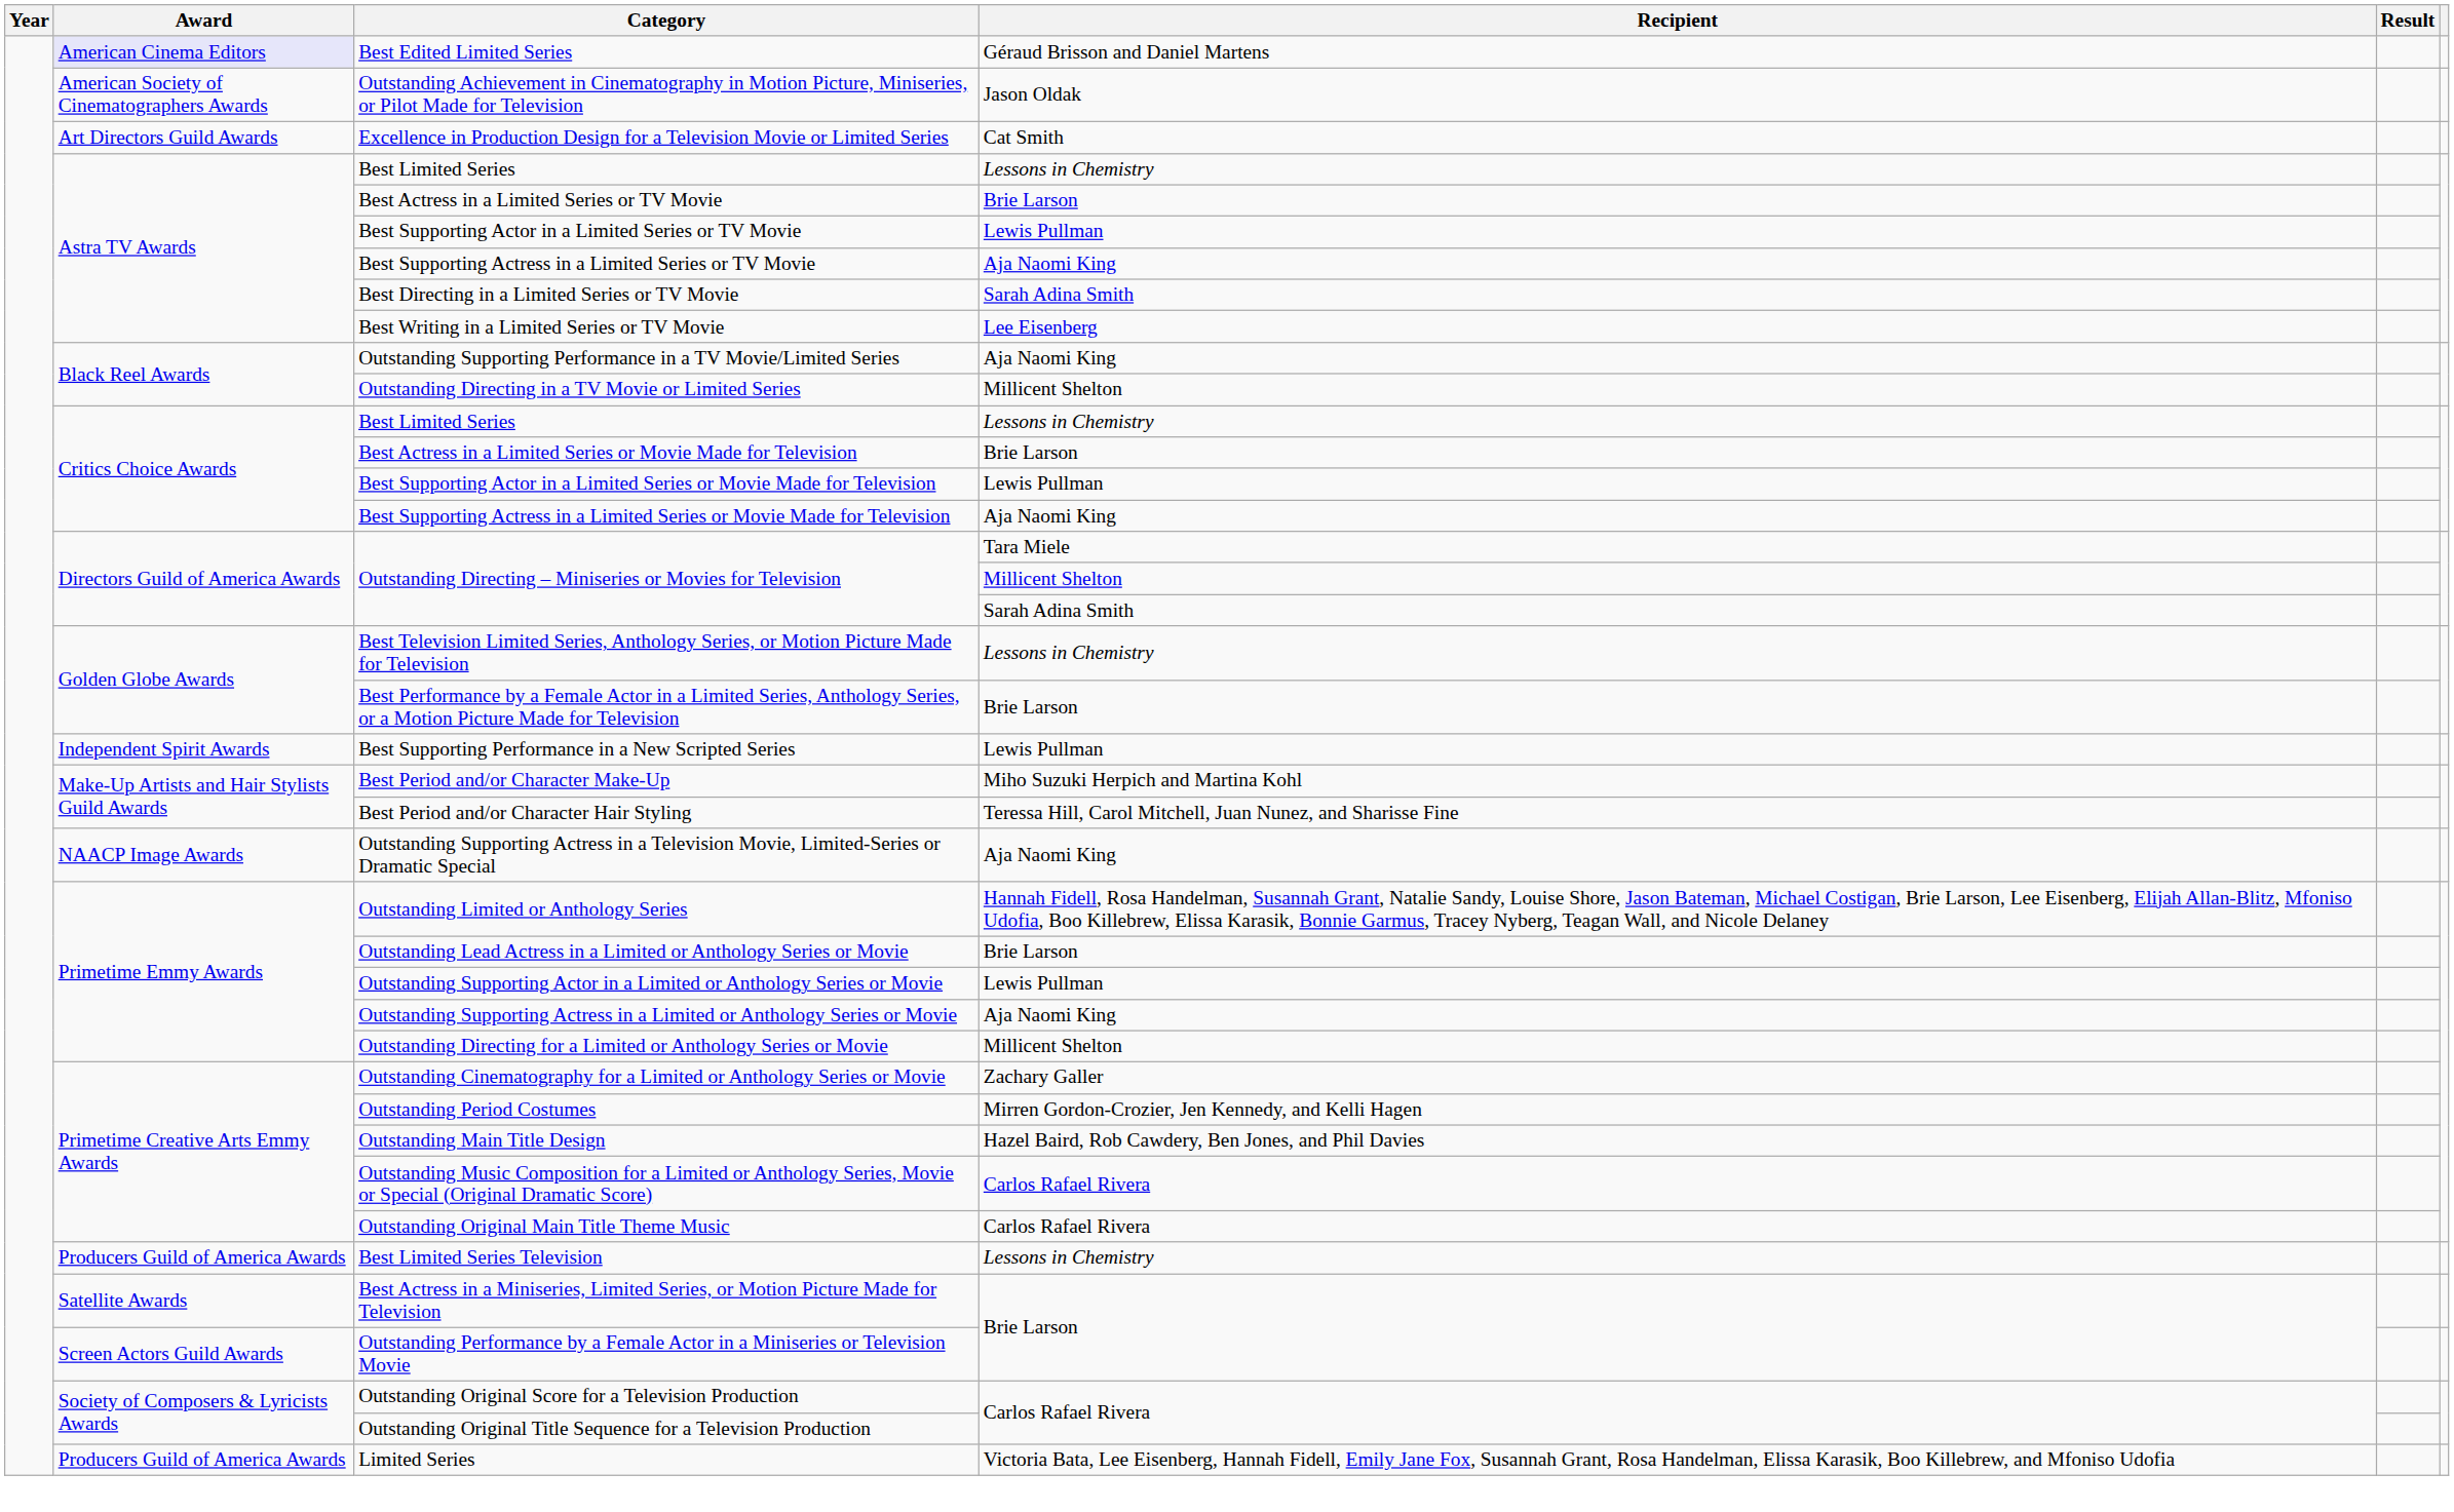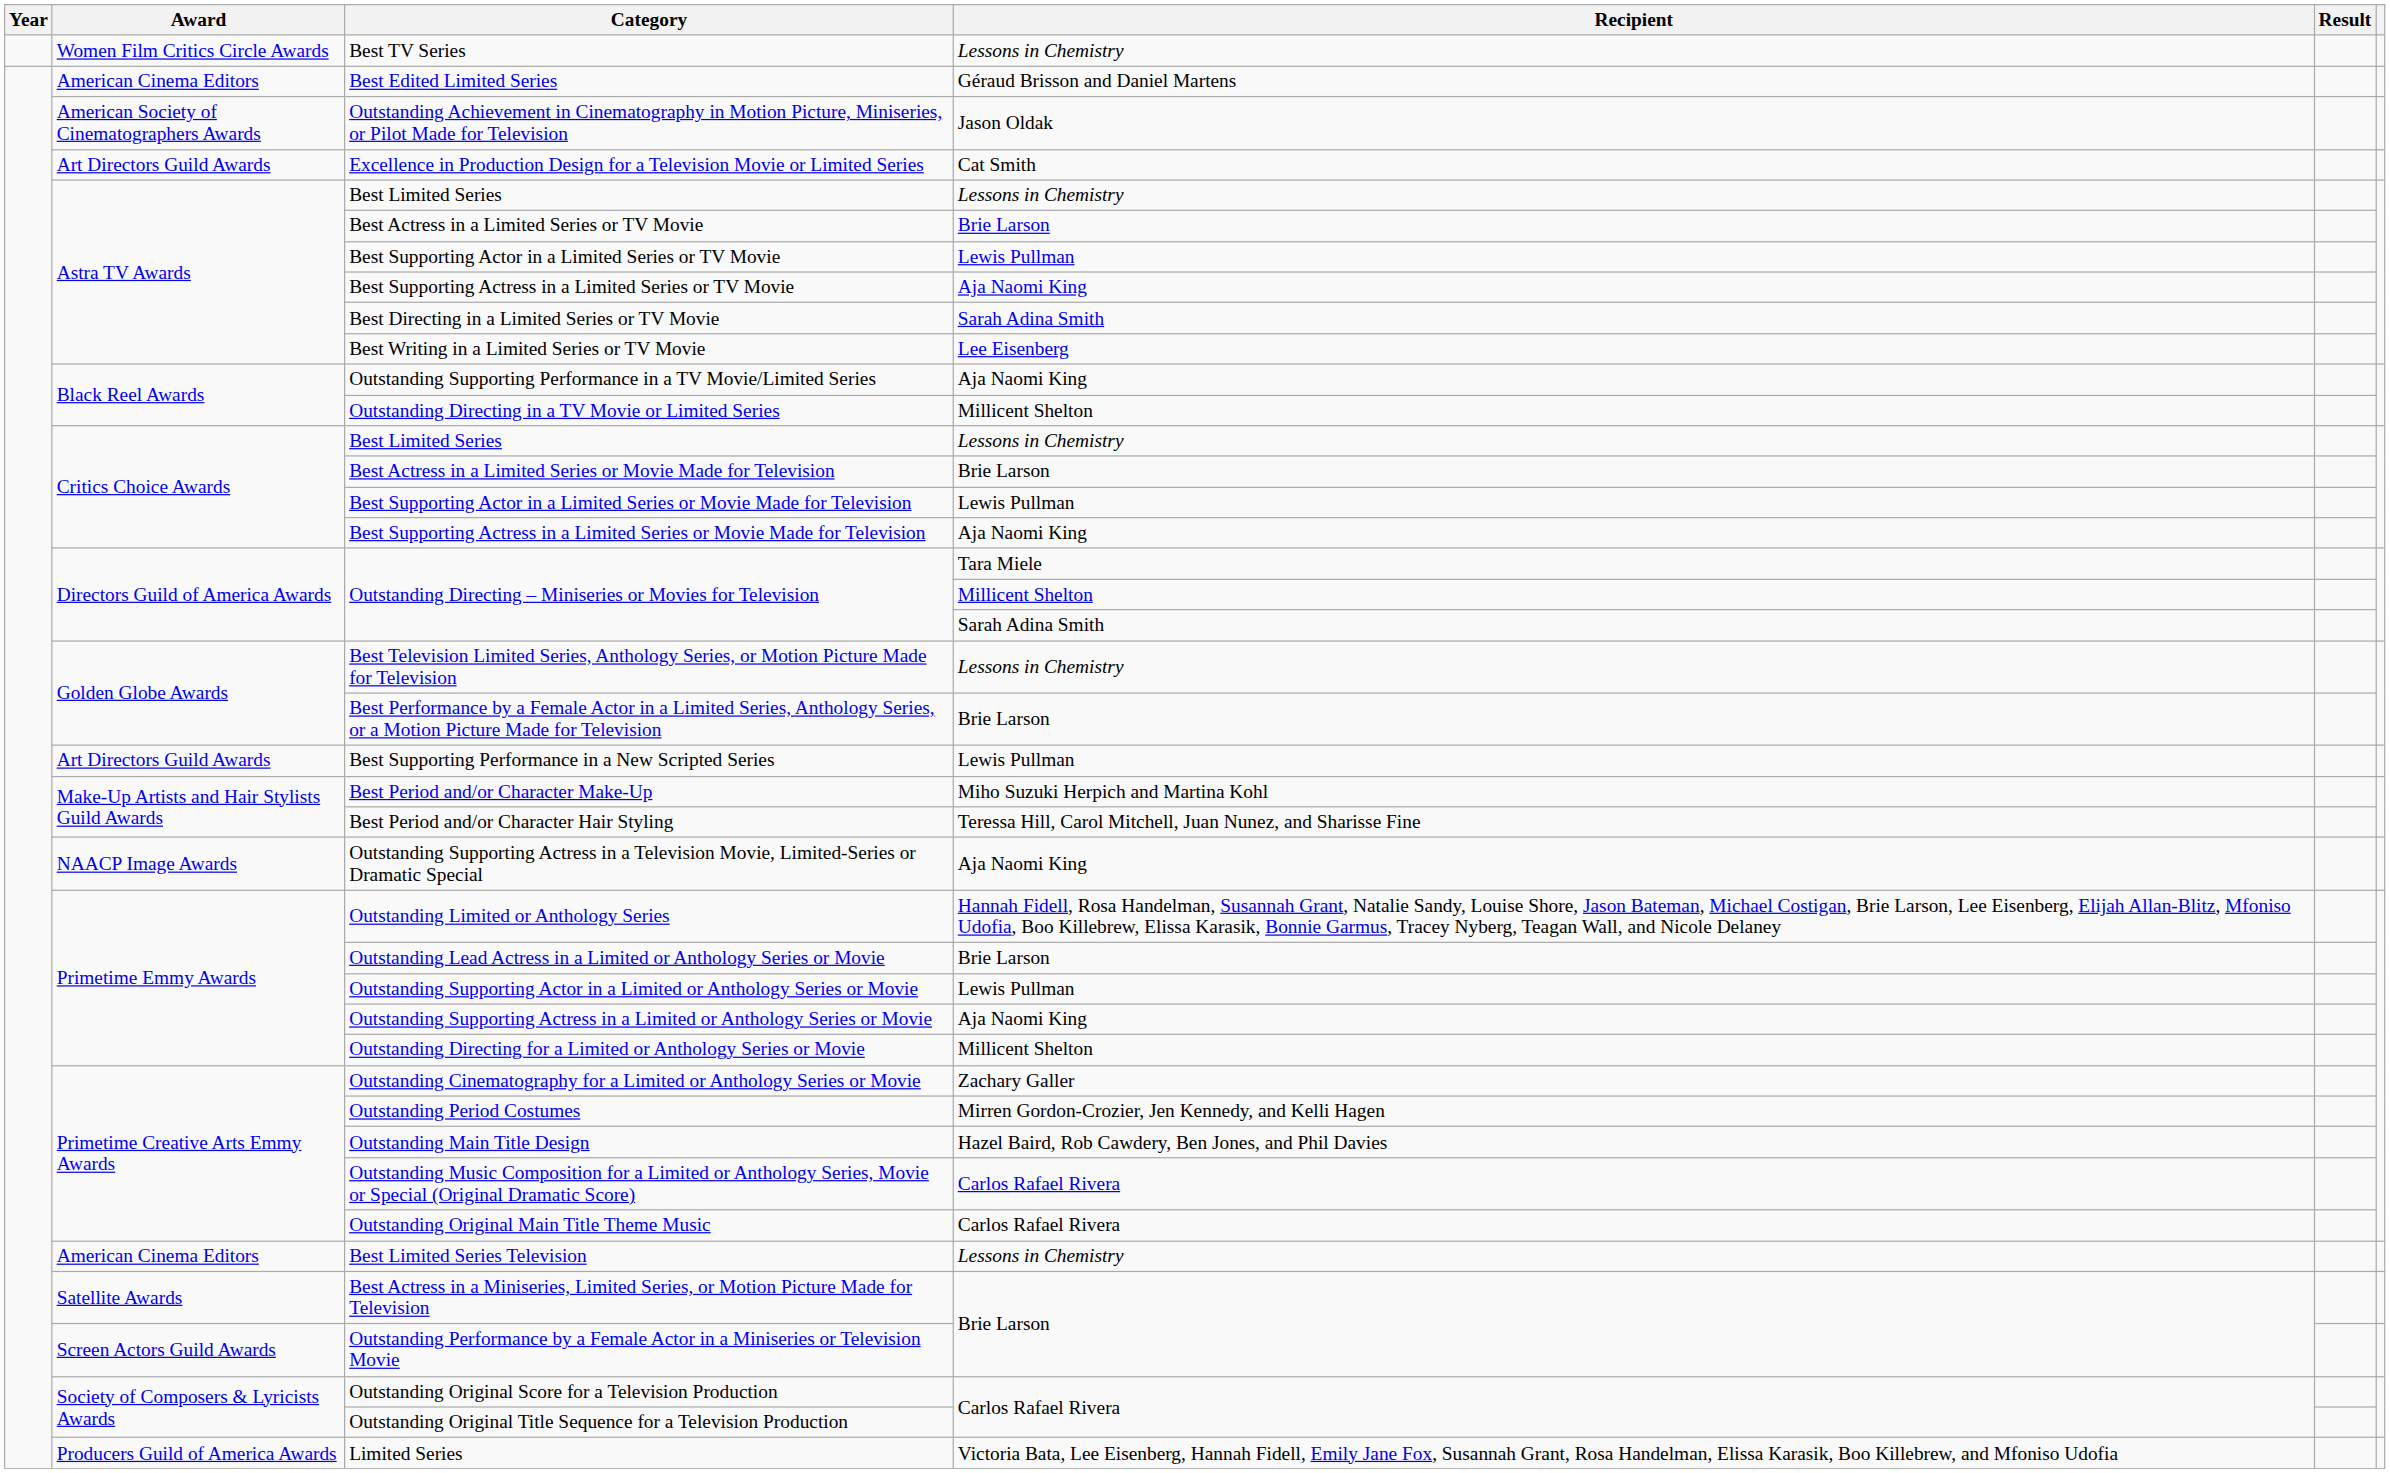 <table class="wikitable sortable">
 <tr>
 <th>Year</th>
 <th>Award</th>
 <th>Category</th>
 <th>Recipient</th>
 <th>Result</th>
 <th class="unsortable"></th>
 </tr>
 <tr>
+<td></td>
+<td><a href='#'>Women Film Critics Circle Awards</a></td>
+<td>Best TV Series</td>
+<td><em>Lessons in Chemistry</em></td>
+<td></td>
+<td align="center"></td>
+</tr>
+<tr>
 <td rowspan="40"></td>
-<td style="background: lavender;"><a href='#'>American Cinema Editors</a></td>
+<td><a href='#'>American Cinema Editors</a></td>
 <td><a href='#'>Best Edited Limited Series</a></td>
 <td>Géraud Brisson and Daniel Martens </td>
 <td></td>
 <td align="center"></td>
 </tr>
 <tr>
 <td><a href='#'>American Society of Cinematographers Awards</a></td>
 <td><a href='#'>Outstanding Achievement in Cinematography in Motion Picture, Miniseries, or Pilot Made for Television</a></td>
 <td>Jason Oldak </td>
 <td></td>
 <td align="center"></td>
 </tr>
 <tr>
 <td><a href='#'>Art Directors Guild Awards</a></td>
 <td><a href='#'>Excellence in Production Design for a Television Movie or Limited Series</a></td>
 <td>Cat Smith</td>
 <td></td>
 <td align="center"></td>
 </tr>
 <tr>
 <td rowspan="6"><a href='#'>Astra TV Awards</a></td>
 <td>Best Limited Series</td>
 <td><em>Lessons in Chemistry</em></td>
 <td></td>
 <td align="center" rowspan="6"></td>
 </tr>
 <tr>
 <td>Best Actress in a Limited Series or TV Movie</td>
 <td><a href='#'>Brie Larson</a></td>
 <td></td>
 </tr>
 <tr>
 <td>Best Supporting Actor in a Limited Series or TV Movie</td>
 <td><a href='#'>Lewis Pullman</a></td>
 <td></td>
 </tr>
 <tr>
 <td>Best Supporting Actress in a Limited Series or TV Movie</td>
 <td><a href='#'>Aja Naomi King</a></td>
 <td></td>
 </tr>
 <tr>
 <td>Best Directing in a Limited Series or TV Movie</td>
 <td><a href='#'>Sarah Adina Smith</a> </td>
 <td></td>
 </tr>
 <tr>
 <td>Best Writing in a Limited Series or TV Movie</td>
 <td><a href='#'>Lee Eisenberg</a> </td>
 <td></td>
 </tr>
 <tr>
 <td rowspan="2"><a href='#'>Black Reel Awards</a></td>
 <td>Outstanding Supporting Performance in a TV Movie/Limited Series</td>
 <td>Aja Naomi King</td>
 <td></td>
 <td rowspan="2" align=center></td>
 </tr>
 <tr>
 <td><a href='#'>Outstanding Directing in a TV Movie or Limited Series</a></td>
 <td>Millicent Shelton </td>
 <td></td>
 </tr>
 <tr>
 <td rowspan="4"><a href='#'>Critics Choice Awards</a></td>
 <td><a href='#'>Best Limited Series</a></td>
 <td><em>Lessons in Chemistry</em></td>
 <td></td>
 <td align="center" rowspan="4"></td>
 </tr>
 <tr>
 <td><a href='#'>Best Actress in a Limited Series or Movie Made for Television</a></td>
 <td>Brie Larson</td>
 <td></td>
 </tr>
 <tr>
 <td><a href='#'>Best Supporting Actor in a Limited Series or Movie Made for Television</a></td>
 <td>Lewis Pullman</td>
 <td></td>
 </tr>
 <tr>
 <td><a href='#'>Best Supporting Actress in a Limited Series or Movie Made for Television</a></td>
 <td>Aja Naomi King</td>
 <td></td>
 </tr>
 <tr>
 <td rowspan="3"><a href='#'>Directors Guild of America Awards</a></td>
 <td rowspan="3"><a href='#'>Outstanding Directing – Miniseries or Movies for Television</a></td>
 <td>Tara Miele </td>
 <td></td>
 <td rowspan="3" align="center"></td>
 </tr>
 <tr>
 <td><a href='#'>Millicent Shelton</a> </td>
 <td></td>
 </tr>
 <tr>
 <td>Sarah Adina Smith </td>
 <td></td>
 </tr>
 <tr>
 <td rowspan="2"><a href='#'>Golden Globe Awards</a></td>
 <td><a href='#'>Best Television Limited Series, Anthology Series, or Motion Picture Made for Television</a></td>
 <td><em>Lessons in Chemistry</em></td>
 <td></td>
 <td align="center" rowspan="2"></td>
 </tr>
 <tr>
 <td><a href='#'>Best Performance by a Female Actor in a Limited Series, Anthology Series, or a Motion Picture Made for Television</a></td>
 <td>Brie Larson</td>
 <td></td>
 </tr>
 <tr>
-<td><a href='#'>Independent Spirit Awards</a></td>
+<td><a href='#'>Art Directors Guild Awards</a></td>
 <td>Best Supporting Performance in a New Scripted Series</td>
 <td>Lewis Pullman</td>
 <td></td>
 <td align="center"></td>
 </tr>
 <tr>
 <td rowspan="2"><a href='#'>Make-Up Artists and Hair Stylists Guild Awards</a></td>
 <td><a href='#'>Best Period and/or Character Make-Up</a></td>
 <td>Miho Suzuki Herpich and Martina Kohl</td>
 <td></td>
 <td align="center" rowspan="2"></td>
 </tr>
 <tr>
 <td>Best Period and/or Character Hair Styling</td>
 <td>Teressa Hill, Carol Mitchell, Juan Nunez, and Sharisse Fine</td>
 <td></td>
 </tr>
 <tr>
 <td><a href='#'>NAACP Image Awards</a></td>
 <td>Outstanding Supporting Actress in a Television Movie, Limited-Series or Dramatic Special</td>
 <td>Aja Naomi King</td>
 <td></td>
 <td align="center"></td>
 </tr>
 <tr>
 <td rowspan="5"><a href='#'>Primetime Emmy Awards</a></td>
 <td><a href='#'>Outstanding Limited or Anthology Series</a></td>
 <td><a href='#'>Hannah Fidell</a>, Rosa Handelman, <a href='#'>Susannah Grant</a>, Natalie Sandy, Louise Shore, <a href='#'>Jason Bateman</a>, <a href='#'>Michael Costigan</a>, Brie Larson, Lee Eisenberg, <a href='#'>Elijah Allan-Blitz</a>, <a href='#'>Mfoniso Udofia</a>, Boo Killebrew, Elissa Karasik, <a href='#'>Bonnie Garmus</a>, Tracey Nyberg, Teagan Wall, and Nicole Delaney</td>
 <td></td>
 <td align="center" rowspan="10"> <br> </td>
 </tr>
 <tr>
 <td><a href='#'>Outstanding Lead Actress in a Limited or Anthology Series or Movie</a></td>
 <td>Brie Larson</td>
 <td></td>
 </tr>
 <tr>
 <td><a href='#'>Outstanding Supporting Actor in a Limited or Anthology Series or Movie</a></td>
 <td>Lewis Pullman </td>
 <td></td>
 </tr>
 <tr>
 <td><a href='#'>Outstanding Supporting Actress in a Limited or Anthology Series or Movie</a></td>
 <td>Aja Naomi King </td>
 <td></td>
 </tr>
 <tr>
 <td><a href='#'>Outstanding Directing for a Limited or Anthology Series or Movie</a></td>
 <td>Millicent Shelton </td>
 <td></td>
 </tr>
 <tr>
 <td rowspan="5"><a href='#'>Primetime Creative Arts Emmy Awards</a></td>
 <td><a href='#'>Outstanding Cinematography for a Limited or Anthology Series or Movie</a></td>
 <td>Zachary Galler </td>
 <td></td>
 </tr>
 <tr>
 <td><a href='#'>Outstanding Period Costumes</a></td>
 <td>Mirren Gordon-Crozier, Jen Kennedy, and Kelli Hagen </td>
 <td></td>
 </tr>
 <tr>
 <td><a href='#'>Outstanding Main Title Design</a></td>
 <td>Hazel Baird, Rob Cawdery, Ben Jones, and Phil Davies</td>
 <td></td>
 </tr>
 <tr>
 <td><a href='#'>Outstanding Music Composition for a Limited or Anthology Series, Movie or Special (Original Dramatic Score)</a></td>
 <td><a href='#'>Carlos Rafael Rivera</a> </td>
 <td></td>
 </tr>
 <tr>
 <td><a href='#'>Outstanding Original Main Title Theme Music</a></td>
 <td>Carlos Rafael Rivera</td>
 <td></td>
 </tr>
 <tr>
-<td><a href='#'>Producers Guild of America Awards</a></td>
+<td><a href='#'>American Cinema Editors</a></td>
 <td><a href='#'>Best Limited Series Television</a></td>
 <td><em>Lessons in Chemistry</em></td>
 <td></td>
 <td align="center"></td>
 </tr>
 <tr>
 <td><a href='#'>Satellite Awards</a></td>
 <td><a href='#'>Best Actress in a Miniseries, Limited Series, or Motion Picture Made for Television</a></td>
 <td rowspan="2">Brie Larson</td>
 <td></td>
 <td align="center"></td>
 </tr>
 <tr>
 <td><a href='#'>Screen Actors Guild Awards</a></td>
 <td><a href='#'>Outstanding Performance by a Female Actor in a Miniseries or Television Movie</a></td>
 <td></td>
 <td align="center"></td>
 </tr>
 <tr>
 <td rowspan="2"><a href='#'>Society of Composers & Lyricists Awards</a></td>
 <td>Outstanding Original Score for a Television Production</td>
 <td rowspan="2">Carlos Rafael Rivera</td>
 <td></td>
 <td align="center" rowspan="2"></td>
 </tr>
 <tr>
 <td>Outstanding Original Title Sequence for a Television Production</td>
 <td></td>
 </tr>
 <tr>
 <td><a href='#'>Producers Guild of America Awards</a></td>
 <td>Limited Series</td>
 <td>Victoria Bata, Lee Eisenberg, Hannah Fidell, <a href='#'>Emily Jane Fox</a>, Susannah Grant, Rosa Handelman, Elissa Karasik, Boo Killebrew, and Mfoniso Udofia</td>
 <td></td>
 <td align="center"></td>
 </tr>
 </table>
